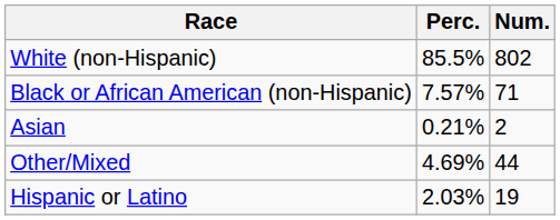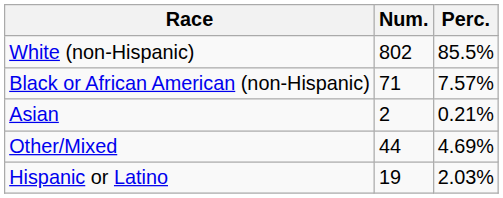 <table class="wikitable">
 <tr>
 <th>Race</th>
+<th>Num.</th>
 <th>Perc.</th>
-<th>Num.</th>
 </tr>
 <tr>
 <td><a href='#'>White</a> (non-Hispanic)</td>
+<td>802</td>
 <td>85.5%</td>
-<td>802</td>
 </tr>
 <tr>
 <td><a href='#'>Black or African American</a> (non-Hispanic)</td>
+<td>71</td>
 <td>7.57%</td>
-<td>71</td>
 </tr>
 <tr>
 <td><a href='#'>Asian</a></td>
+<td>2</td>
 <td>0.21%</td>
-<td>2</td>
 </tr>
 <tr>
 <td><a href='#'>Other/Mixed</a></td>
+<td>44</td>
 <td>4.69%</td>
-<td>44</td>
 </tr>
 <tr>
 <td><a href='#'>Hispanic</a> or <a href='#'>Latino</a></td>
+<td>19</td>
 <td>2.03%</td>
-<td>19</td>
 </tr>
 </table>
